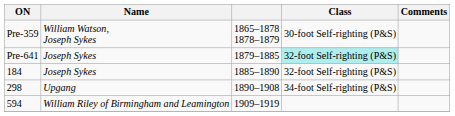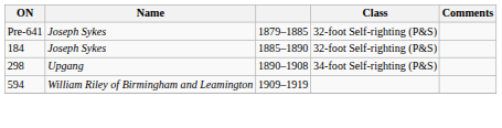 <table class="wikitable">
 <tr>
 <th>ON</th>
 <th>Name</th>
 <th></th>
 <th>Class</th>
 <th>Comments</th>
 </tr>
 <tr>
-<td>Pre-359</td>
-<td><em>William Watson</em>,<br><em>Joseph Sykes</em></td>
-<td>1865–1878<br>1878–1879</td>
-<td>30-foot Self-righting (P&S)</td>
-<td></td>
-</tr>
-<tr>
 <td>Pre-641</td>
 <td><em>Joseph Sykes</em></td>
 <td>1879–1885</td>
-<td style="background: paleturquoise;">32-foot Self-righting (P&S)</td>
+<td>32-foot Self-righting (P&S)</td>
 <td></td>
 </tr>
 <tr>
 <td>184</td>
 <td><em>Joseph Sykes</em></td>
 <td>1885–1890</td>
 <td>32-foot Self-righting (P&S)</td>
 <td></td>
 </tr>
 <tr>
 <td>298</td>
 <td><em>Upgang</em></td>
 <td>1890–1908</td>
 <td>34-foot Self-righting (P&S)</td>
 <td></td>
 </tr>
 <tr>
 <td>594</td>
 <td><em>William Riley of Birmingham and Leamington</em></td>
 <td>1909–1919</td>
 <td></td>
 <td></td>
 </tr>
 <tr>
 </tr>
 </table>
